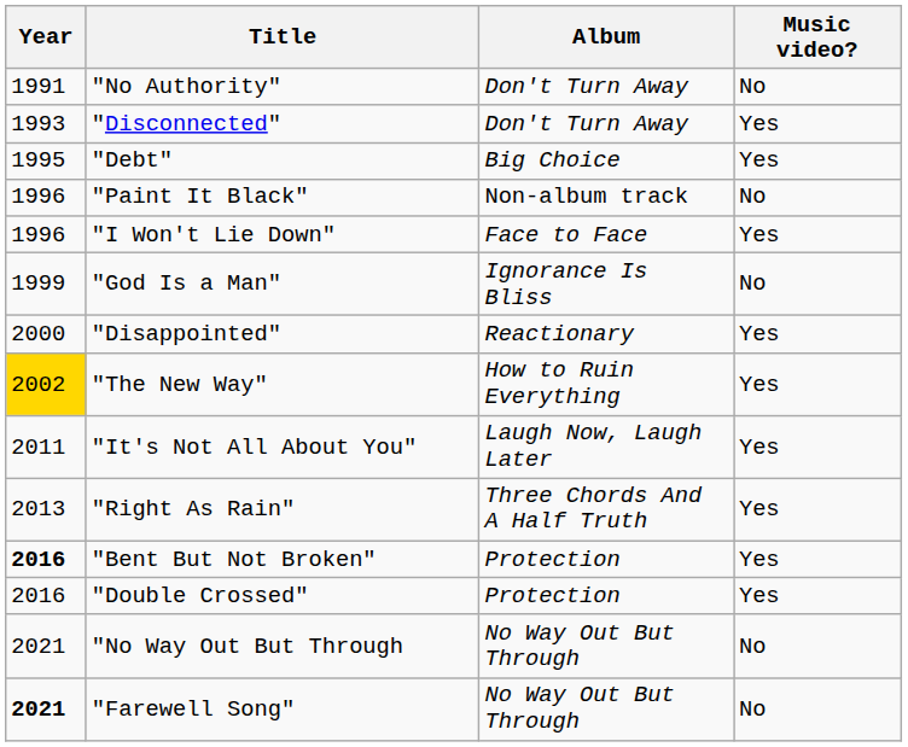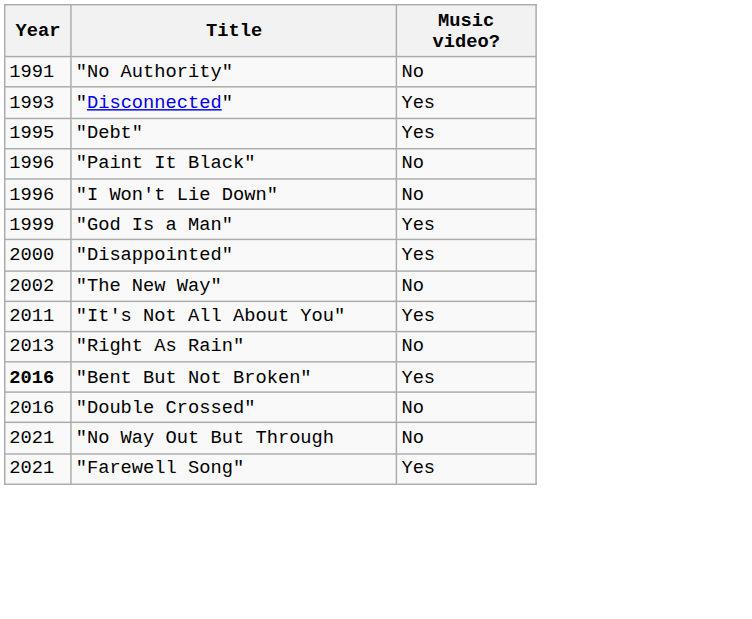 <table class="wikitable">
 <tr>
 <th width="40" rowspan=><strong>Year</strong></th>
 <th width="220" rowspan=><strong>Title</strong></th>
-<th width="140" rowspan=><strong>Album</strong></th>
 <th width="90" rowspan=><strong>Music video?</strong></th>
 </tr>
 <tr>
 <td>1991</td>
 <td>"No Authority"</td>
-<td><em>Don't Turn Away</em></td>
 <td>No</td>
 </tr>
 <tr>
 <td>1993</td>
 <td>"<a href='#'>Disconnected</a>"</td>
-<td><em>Don't Turn Away</em></td>
 <td>Yes</td>
 </tr>
 <tr>
 <td>1995</td>
 <td>"Debt"</td>
-<td><em>Big Choice</em></td>
 <td>Yes</td>
 </tr>
 <tr>
 <td>1996</td>
 <td>"Paint It Black"</td>
-<td>Non-album track</td>
 <td>No</td>
 </tr>
 <tr>
 <td>1996</td>
 <td>"I Won't Lie Down"</td>
-<td><em>Face to Face</em></td>
-<td>Yes</td>
+<td>No</td>
 </tr>
 <tr>
 <td>1999</td>
 <td>"God Is a Man"</td>
-<td><em>Ignorance Is Bliss</em></td>
-<td>No</td>
+<td>Yes</td>
 </tr>
 <tr>
 <td>2000</td>
 <td>"Disappointed"</td>
-<td><em>Reactionary</em></td>
 <td>Yes</td>
 </tr>
 <tr>
-<td style="background: gold;">2002</td>
+<td>2002</td>
 <td>"The New Way"</td>
-<td><em>How to Ruin Everything</em></td>
-<td>Yes</td>
+<td>No</td>
 </tr>
 <tr>
 <td>2011</td>
 <td>"It's Not All About You"</td>
-<td><em>Laugh Now, Laugh Later</em></td>
 <td>Yes</td>
 </tr>
 <tr>
 <td>2013</td>
 <td>"Right As Rain"</td>
-<td><em>Three Chords And A Half Truth</em></td>
-<td>Yes</td>
+<td>No</td>
 </tr>
 <tr>
 <td><strong>2016</strong></td>
 <td>"Bent But Not Broken"</td>
-<td><em>Protection</em></td>
 <td>Yes</td>
 </tr>
 <tr>
 <td>2016</td>
 <td>"Double Crossed"</td>
-<td><em>Protection</em></td>
-<td>Yes</td>
+<td>No</td>
 </tr>
 <tr>
 <td>2021</td>
 <td>"No Way Out But Through</td>
-<td><em>No Way Out But Through</em></td>
 <td>No</td>
 </tr>
 <tr>
-<td><strong>2021</strong></td>
+<td>2021</td>
 <td>"Farewell Song"</td>
-<td><em>No Way Out But Through</em></td>
-<td>No</td>
+<td>Yes</td>
 </tr>
 </table>
